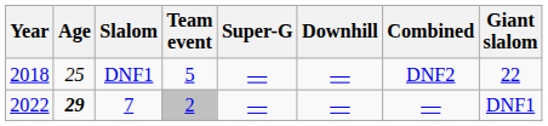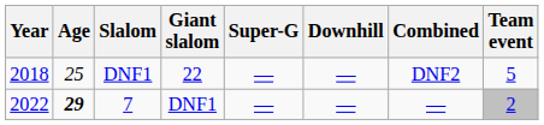 <table class="wikitable" style="text-align: center;">
 <tr>
 <th>Year</th>
 <th>Age</th>
 <th>Slalom</th>
-<th>Team<br>event</th>
+<th>Giant<br>slalom</th>
 <th>Super-G</th>
 <th>Downhill</th>
 <th>Combined</th>
-<th>Giant<br>slalom</th>
+<th>Team<br>event</th>
 </tr>
 <tr>
 <td><a href='#'>2018</a></td>
 <td><em>25</em></td>
 <td><a href='#'>DNF1</a></td>
-<td><a href='#'>5</a></td>
+<td><a href='#'>22</a></td>
 <td><a href='#'>—</a></td>
 <td><a href='#'>—</a></td>
 <td><a href='#'>DNF2</a></td>
-<td><a href='#'>22</a></td>
+<td><a href='#'>5</a></td>
 </tr>
 <tr>
 <td><a href='#'>2022</a></td>
 <td><strong><em>29</em></strong></td>
 <td><a href='#'>7</a></td>
-<td bgcolor="silver"><a href='#'>2</a></td>
+<td><a href='#'>DNF1</a></td>
 <td><a href='#'>—</a></td>
 <td><a href='#'>—</a></td>
 <td><a href='#'>—</a></td>
-<td><a href='#'>DNF1</a></td>
+<td bgcolor="silver"><a href='#'>2</a></td>
 </tr>
 </table>
